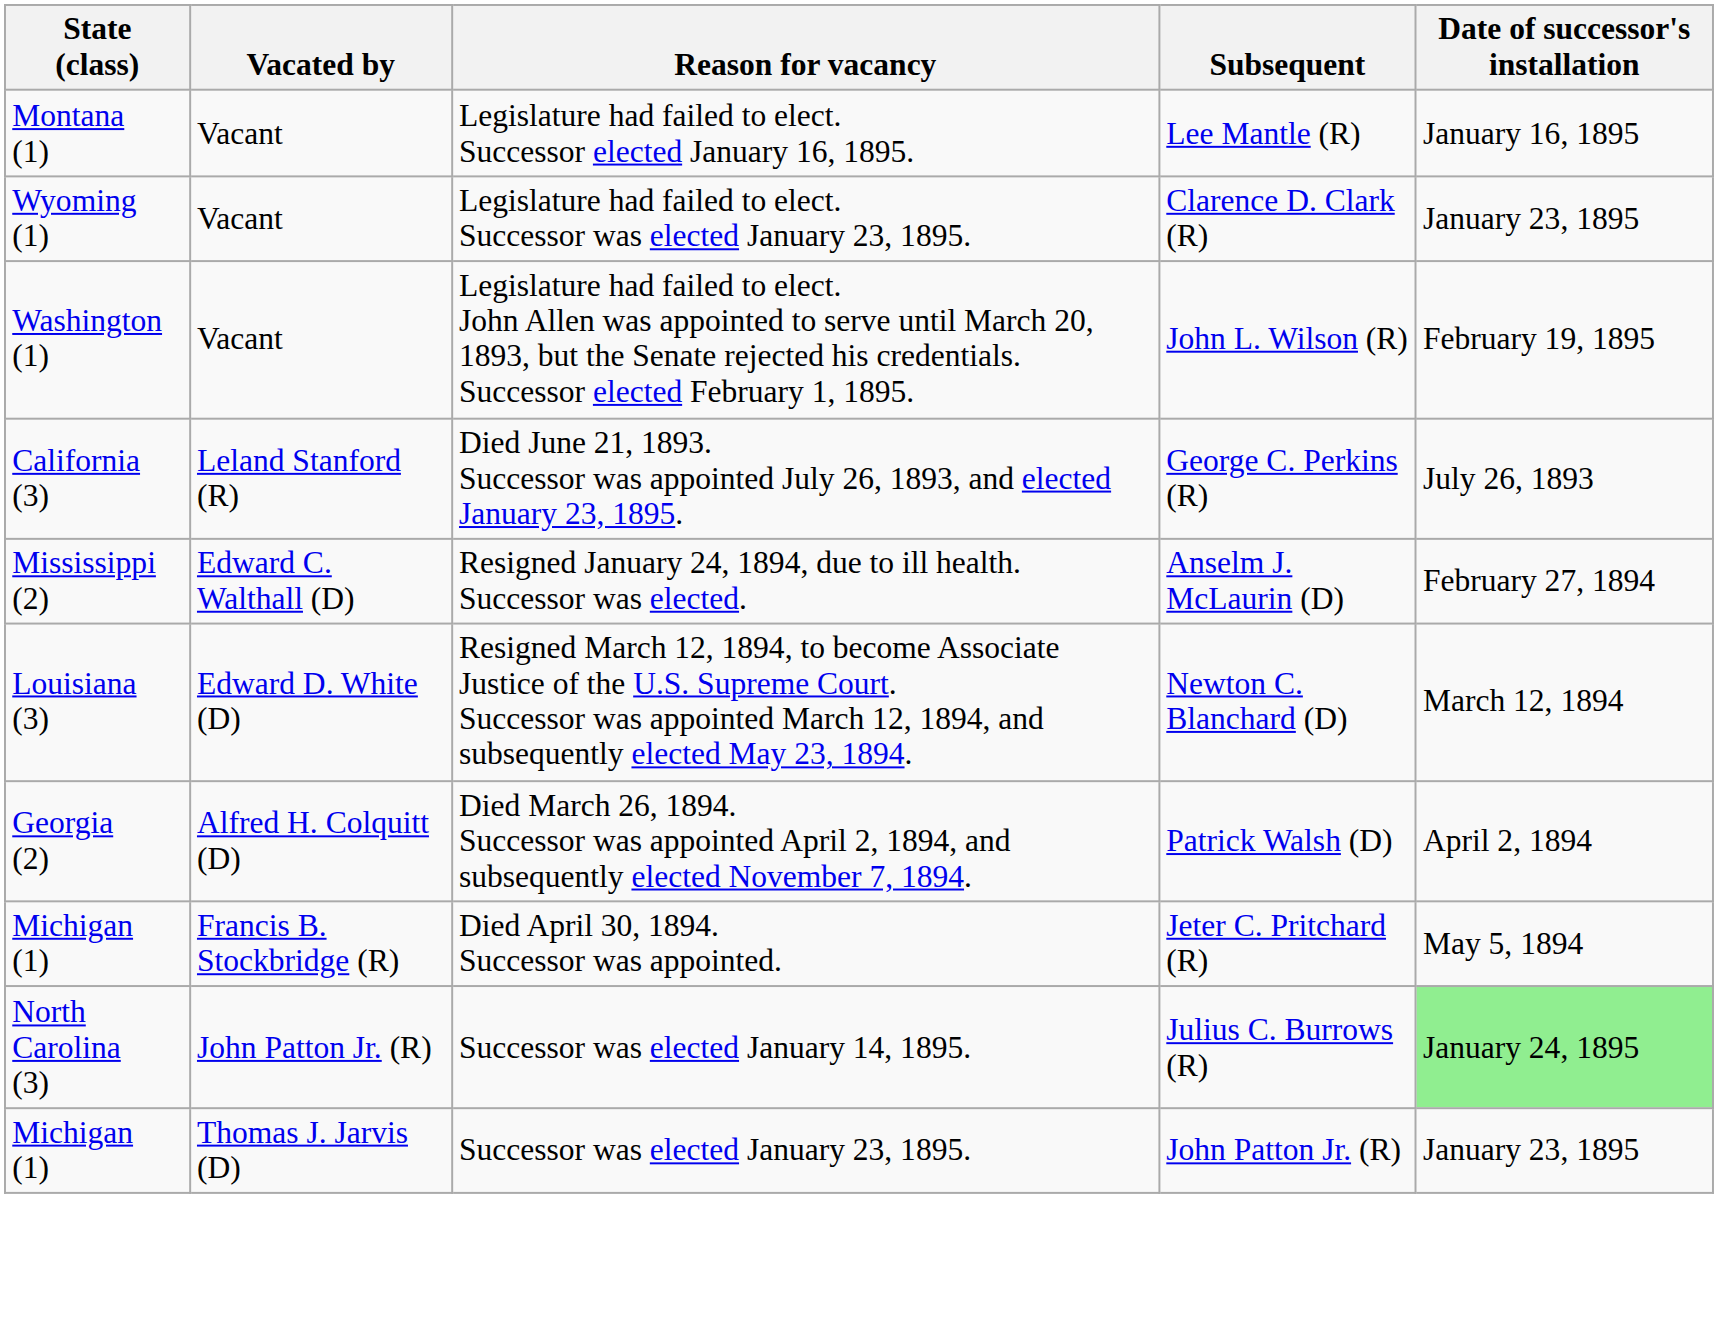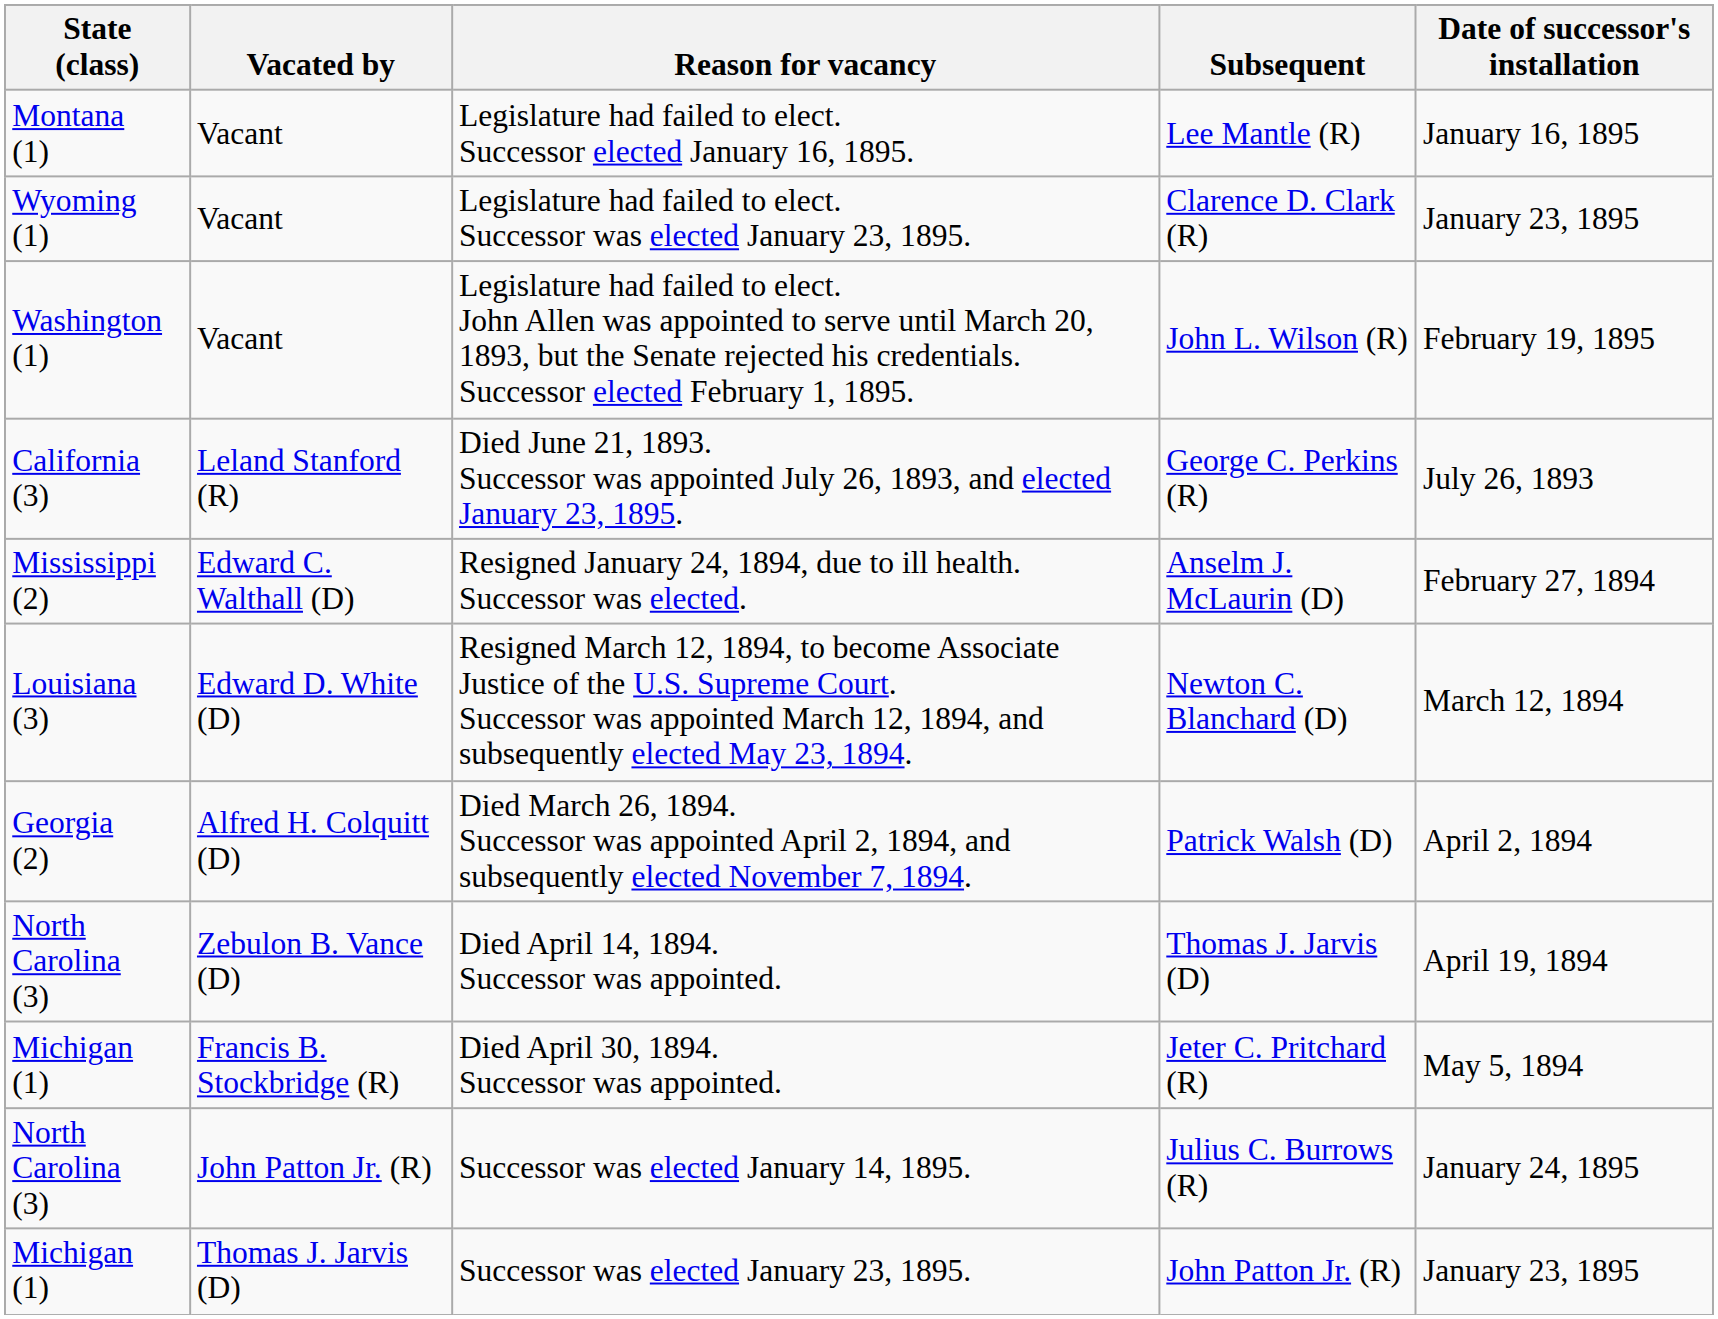 <table class="wikitable sortable">
 <tr style="vertical-align:bottom;">
 <th>State<br>(class)</th>
 <th>Vacated by</th>
 <th>Reason for vacancy</th>
 <th>Subsequent</th>
 <th>Date of successor's installation</th>
 </tr>
 <tr>
 <td><a href='#'>Montana</a><br>(1)</td>
 <td>Vacant</td>
 <td>Legislature had failed to elect.<br>Successor <a href='#'>elected</a> January 16, 1895.</td>
 <td><a href='#'>Lee Mantle</a> (R)</td>
 <td>January 16, 1895</td>
 </tr>
 <tr>
 <td><a href='#'>Wyoming</a><br>(1)</td>
 <td>Vacant</td>
 <td>Legislature had failed to elect.<br>Successor was <a href='#'>elected</a> January 23, 1895.</td>
 <td><a href='#'>Clarence D. Clark</a> (R)</td>
 <td>January 23, 1895</td>
 </tr>
 <tr>
 <td><a href='#'>Washington</a><br>(1)</td>
 <td>Vacant</td>
 <td>Legislature had failed to elect.<br>John Allen was appointed to serve until March 20, 1893, but the Senate rejected his credentials.<br>Successor <a href='#'>elected</a> February 1, 1895.</td>
 <td><a href='#'>John L. Wilson</a> (R)</td>
 <td>February 19, 1895</td>
 </tr>
 <tr>
 <td><a href='#'>California</a><br>(3)</td>
 <td><a href='#'>Leland Stanford</a> (R)</td>
 <td>Died June 21, 1893.<br>Successor was appointed July 26, 1893, and <a href='#'>elected January 23, 1895</a>.</td>
 <td><a href='#'>George C. Perkins</a> (R)</td>
 <td>July 26, 1893</td>
 </tr>
 <tr>
 <td><a href='#'>Mississippi</a><br>(2)</td>
 <td><a href='#'>Edward C. Walthall</a> (D)</td>
 <td>Resigned January 24, 1894, due to ill health.<br>Successor was <a href='#'>elected</a>.</td>
 <td><a href='#'>Anselm J. McLaurin</a> (D)</td>
 <td>February 27, 1894</td>
 </tr>
 <tr>
 <td><a href='#'>Louisiana</a><br>(3)</td>
 <td><a href='#'>Edward D. White</a> (D)</td>
 <td>Resigned March 12, 1894, to become Associate Justice of the <a href='#'>U.S. Supreme Court</a>.<br>Successor was appointed March 12, 1894, and subsequently <a href='#'>elected May 23, 1894</a>.</td>
 <td><a href='#'>Newton C. Blanchard</a> (D)</td>
 <td>March 12, 1894</td>
 </tr>
 <tr>
 <td><a href='#'>Georgia</a><br>(2)</td>
 <td><a href='#'>Alfred H. Colquitt</a> (D)</td>
 <td>Died March 26, 1894.<br>Successor was appointed April 2, 1894, and subsequently <a href='#'>elected November 7, 1894</a>.</td>
 <td><a href='#'>Patrick Walsh</a> (D)</td>
 <td>April 2, 1894</td>
 </tr>
 <tr>
+<td><a href='#'>North Carolina</a><br>(3)</td>
+<td><a href='#'>Zebulon B. Vance</a> (D)</td>
+<td>Died April 14, 1894.<br>Successor was appointed.</td>
+<td><a href='#'>Thomas J. Jarvis</a> (D)</td>
+<td>April 19, 1894</td>
+</tr>
+<tr>
 <td><a href='#'>Michigan</a><br>(1)</td>
 <td><a href='#'>Francis B. Stockbridge</a> (R)</td>
 <td>Died April 30, 1894.<br>Successor was appointed.</td>
 <td><a href='#'>Jeter C. Pritchard</a> (R)</td>
 <td>May 5, 1894</td>
 </tr>
 <tr>
 <td><a href='#'>North Carolina</a><br>(3)</td>
 <td><a href='#'>John Patton Jr.</a> (R)</td>
 <td>Successor was <a href='#'>elected</a> January 14, 1895.</td>
 <td><a href='#'>Julius C. Burrows</a> (R)</td>
-<td style="background: lightgreen;">January 24, 1895</td>
+<td>January 24, 1895</td>
 </tr>
 <tr>
 <td><a href='#'>Michigan</a><br>(1)</td>
 <td><a href='#'>Thomas J. Jarvis</a> (D)</td>
 <td>Successor was <a href='#'>elected</a> January 23, 1895.</td>
 <td><a href='#'>John Patton Jr.</a> (R)</td>
 <td>January 23, 1895</td>
 </tr>
 </table>
